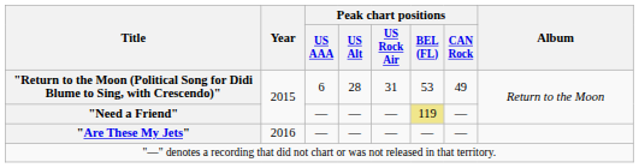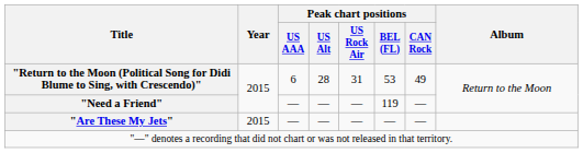 <table class="wikitable plainrowheaders" style="text-align:center;" border="1">
 <tr>
 <th scope="col" rowspan="2" style="width:20em;">Title</th>
 <th scope="col" rowspan="2" style="width:3em;">Year</th>
 <th scope="col" colspan="5">Peak chart positions</th>
 <th scope="col" rowspan="2" style="width:12em;">Album</th>
 </tr>
 <tr>
 <th scope="col" style="width:2.5em;font-size:90%;"><a href='#'>US<br>AAA</a><br></th>
 <th scope="col" style="width:2.5em;font-size:90%;"><a href='#'>US<br>Alt</a><br></th>
 <th scope="col" style="width:3em;font-size:90%;"><a href='#'>US<br>Rock Air</a><br></th>
 <th scope="col" style="width:2.5em;font-size:90%;"><a href='#'>BEL<br>(FL)</a><br></th>
 <th scope="col" style="width:2.5em;font-size:90%;"><a href='#'>CAN<br>Rock</a><br></th>
 </tr>
 <tr>
 <th scope="row">"Return to the Moon (Political Song for Didi Blume to Sing, with Crescendo)"</th>
 <td rowspan="2">2015</td>
 <td>6</td>
 <td>28</td>
 <td>31</td>
 <td>53</td>
 <td>49</td>
 <td rowspan="2"><em>Return to the Moon</em></td>
 </tr>
 <tr>
 <th scope="row">"Need a Friend"</th>
 <td>—</td>
 <td>—</td>
 <td>—</td>
-<td style="background: khaki;">119</td>
+<td>119</td>
 <td>—</td>
 </tr>
 <tr>
 <th scope="row">"<a href='#'>Are These My Jets</a>"</th>
-<td>2016</td>
+<td>2015</td>
 <td>—</td>
 <td>—</td>
 <td>—</td>
 <td>—</td>
 <td>—</td>
 <td></td>
 </tr>
 <tr>
 <td colspan="13" style="font-size:90%">"—" denotes a recording that did not chart or was not released in that territory.</td>
 </tr>
 </table>
